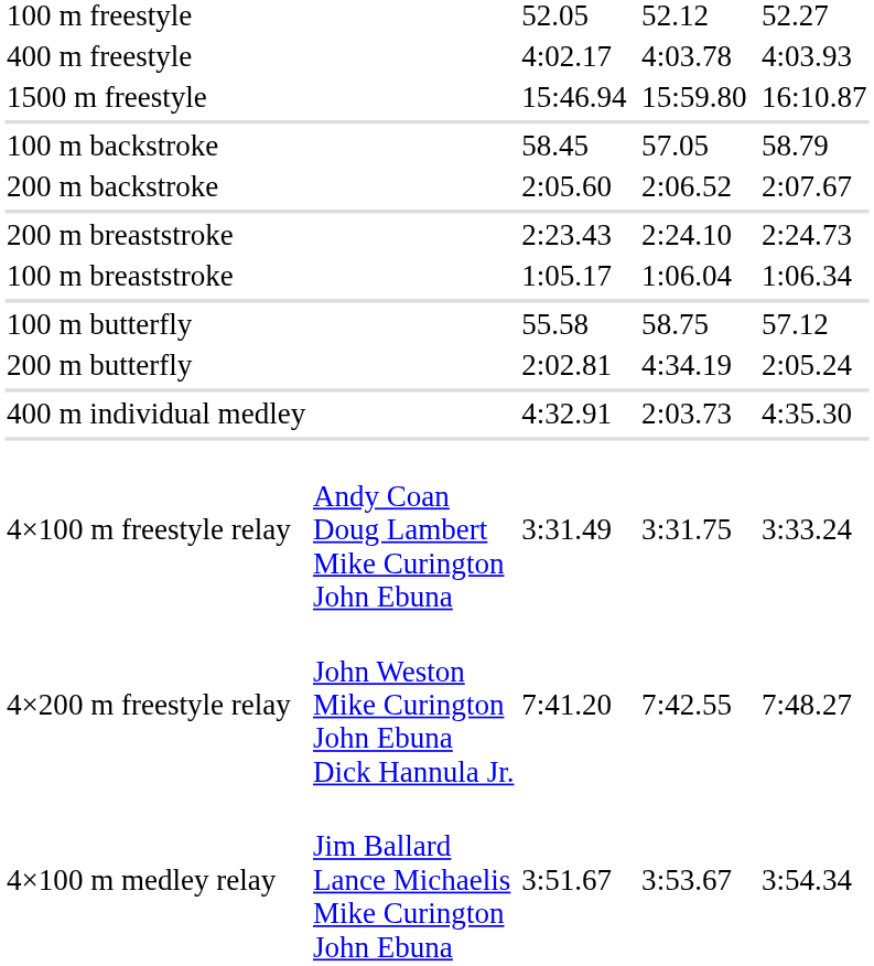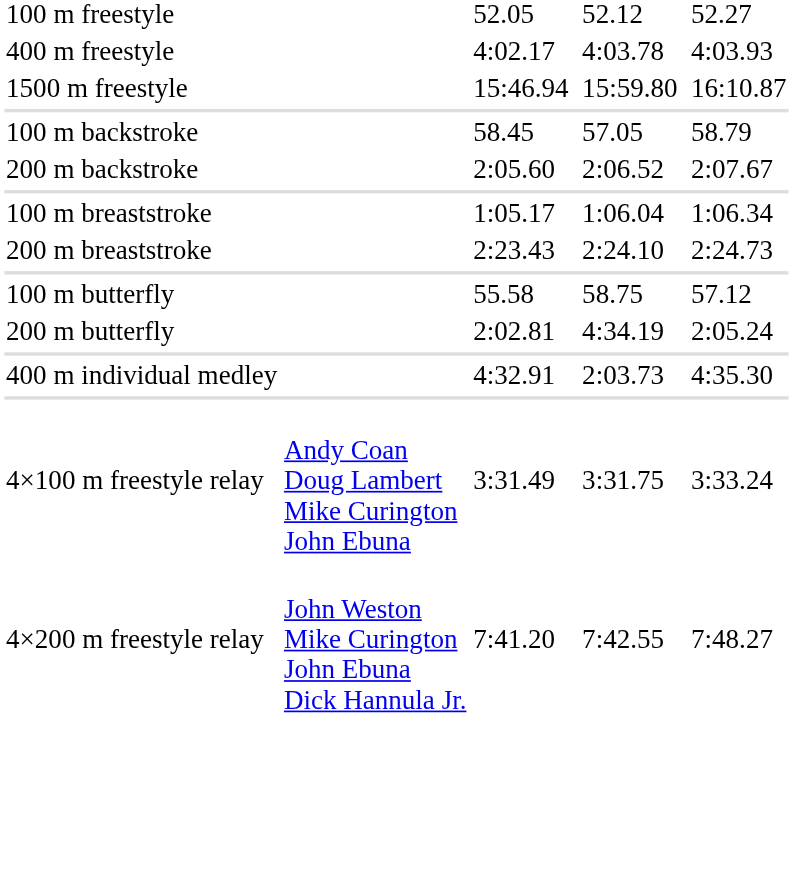 <table>
 <tr>
 <td>100 m freestyle<br></td>
 <td></td>
 <td>52.05</td>
 <td></td>
 <td>52.12</td>
 <td></td>
 <td>52.27</td>
 </tr>
 <tr>
 <td>400 m freestyle<br></td>
 <td></td>
 <td>4:02.17</td>
 <td></td>
 <td>4:03.78</td>
 <td></td>
 <td>4:03.93</td>
 </tr>
 <tr>
 <td>1500 m freestyle<br></td>
 <td></td>
 <td>15:46.94</td>
 <td></td>
 <td>15:59.80</td>
 <td></td>
 <td>16:10.87</td>
 </tr>
 <tr bgcolor=#DDDDDD>
 <td colspan=7></td>
 </tr>
 <tr>
 <td>100 m backstroke<br></td>
 <td></td>
 <td>58.45</td>
 <td></td>
 <td>57.05</td>
 <td></td>
 <td>58.79</td>
 </tr>
 <tr>
 <td>200 m backstroke<br></td>
 <td></td>
 <td>2:05.60</td>
 <td></td>
 <td>2:06.52</td>
 <td></td>
 <td>2:07.67</td>
 </tr>
 <tr bgcolor=#DDDDDD>
 <td colspan=7></td>
 </tr>
 <tr>
+<td>100 m breaststroke<br></td>
+<td></td>
+<td>1:05.17</td>
+<td></td>
+<td>1:06.04</td>
+<td></td>
+<td>1:06.34</td>
+</tr>
+<tr>
 <td>200 m breaststroke<br></td>
 <td></td>
 <td>2:23.43</td>
 <td></td>
 <td>2:24.10</td>
 <td></td>
 <td>2:24.73</td>
-</tr>
-<tr>
-<td>100 m breaststroke<br></td>
-<td></td>
-<td>1:05.17</td>
-<td></td>
-<td>1:06.04</td>
-<td></td>
-<td>1:06.34</td>
 </tr>
 <tr bgcolor=#DDDDDD>
 <td colspan=7></td>
 </tr>
 <tr>
 <td>100 m butterfly<br></td>
 <td></td>
 <td>55.58</td>
 <td></td>
 <td>58.75</td>
 <td></td>
 <td>57.12</td>
 </tr>
 <tr>
 <td>200 m butterfly<br></td>
 <td></td>
 <td>2:02.81</td>
 <td></td>
 <td>4:34.19</td>
 <td></td>
 <td>2:05.24</td>
 </tr>
 <tr bgcolor=#DDDDDD>
 <td colspan=7></td>
 </tr>
 <tr>
 <td>400 m individual medley<br></td>
 <td></td>
 <td>4:32.91</td>
 <td></td>
 <td>2:03.73</td>
 <td></td>
 <td>4:35.30</td>
 </tr>
 <tr bgcolor=#DDDDDD>
 <td colspan=7></td>
 </tr>
 <tr>
 <td>4×100 m freestyle relay<br></td>
 <td><br><a href='#'>Andy Coan</a><br><a href='#'>Doug Lambert</a><br><a href='#'>Mike Curington</a><br><a href='#'>John Ebuna</a></td>
 <td>3:31.49</td>
 <td></td>
 <td>3:31.75</td>
 <td></td>
 <td>3:33.24</td>
 </tr>
 <tr>
 <td>4×200 m freestyle relay<br></td>
 <td><br><a href='#'>John Weston</a><br><a href='#'>Mike Curington</a><br><a href='#'>John Ebuna</a><br><a href='#'>Dick Hannula Jr.</a></td>
 <td>7:41.20</td>
 <td></td>
 <td>7:42.55</td>
 <td></td>
 <td>7:48.27</td>
 </tr>
-<tr>
-<td>4×100 m medley relay<br></td>
-<td><br><a href='#'>Jim Ballard</a><br><a href='#'>Lance Michaelis</a><br><a href='#'>Mike Curington</a><br><a href='#'>John Ebuna</a></td>
-<td>3:51.67</td>
-<td></td>
-<td>3:53.67</td>
-<td></td>
-<td>3:54.34</td>
-</tr>
 </table>
